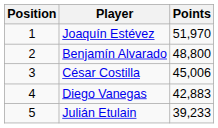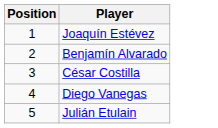 <table class=wikitable>
 <tr>
 <th>Position</th>
 <th>Player</th>
-<th>Points</th>
 </tr>
 <tr>
 <td align=center>1</td>
 <td> <a href='#'>Joaquín Estévez</a></td>
-<td align=center>51,970</td>
 </tr>
 <tr>
 <td align=center>2</td>
 <td> <a href='#'>Benjamín Alvarado</a></td>
-<td align=center>48,800</td>
 </tr>
 <tr>
 <td align=center>3</td>
 <td> <a href='#'>César Costilla</a></td>
-<td align=center>45,006</td>
 </tr>
 <tr>
 <td align=center>4</td>
 <td> <a href='#'>Diego Vanegas</a></td>
-<td align=center>42,883</td>
 </tr>
 <tr>
 <td align=center>5</td>
 <td> <a href='#'>Julián Etulain</a></td>
-<td align=center>39,233</td>
 </tr>
 </table>
